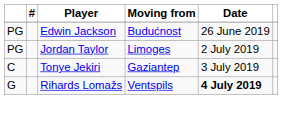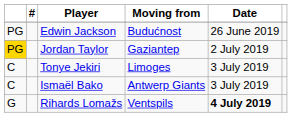 <table class="wikitable sortable" style="text-align: left;">
 <tr>
 <th style="background:white; color:black;"></th>
 <th style="background:white; color:black;">#</th>
 <th style="background:white; color:black;">Player</th>
 <th style="background:white; color:black;">Moving from</th>
 <th style="background:white; color:black;">Date</th>
 <th style="background:white; color:black;"></th>
 </tr>
 <tr>
 </tr>
 <tr>
 <td>PG</td>
 <td></td>
 <td> <a href='#'>Edwin Jackson</a></td>
 <td> <a href='#'>Budućnost</a></td>
 <td>26 June 2019</td>
 <td></td>
 </tr>
 <tr>
-<td>PG</td>
+<td style="background: gold;">PG</td>
 <td></td>
 <td> <a href='#'>Jordan Taylor</a></td>
-<td> <a href='#'>Limoges</a></td>
+<td> <a href='#'>Gaziantep</a></td>
 <td>2 July 2019</td>
 <td></td>
 </tr>
 <tr>
 <td>C</td>
 <td></td>
 <td> <a href='#'>Tonye Jekiri</a></td>
-<td> <a href='#'>Gaziantep</a></td>
+<td> <a href='#'>Limoges</a></td>
+<td>3 July 2019</td>
+<td></td>
+</tr>
+<tr>
+<td>C</td>
+<td></td>
+<td> <a href='#'>Ismaël Bako</a></td>
+<td> <a href='#'>Antwerp Giants</a></td>
 <td>3 July 2019</td>
 <td></td>
 </tr>
 <tr>
 <td>G</td>
 <td></td>
 <td> <a href='#'>Rihards Lomažs</a></td>
 <td> <a href='#'>Ventspils</a></td>
 <td><strong>4 July 2019</strong></td>
 <td></td>
 </tr>
 </table>
